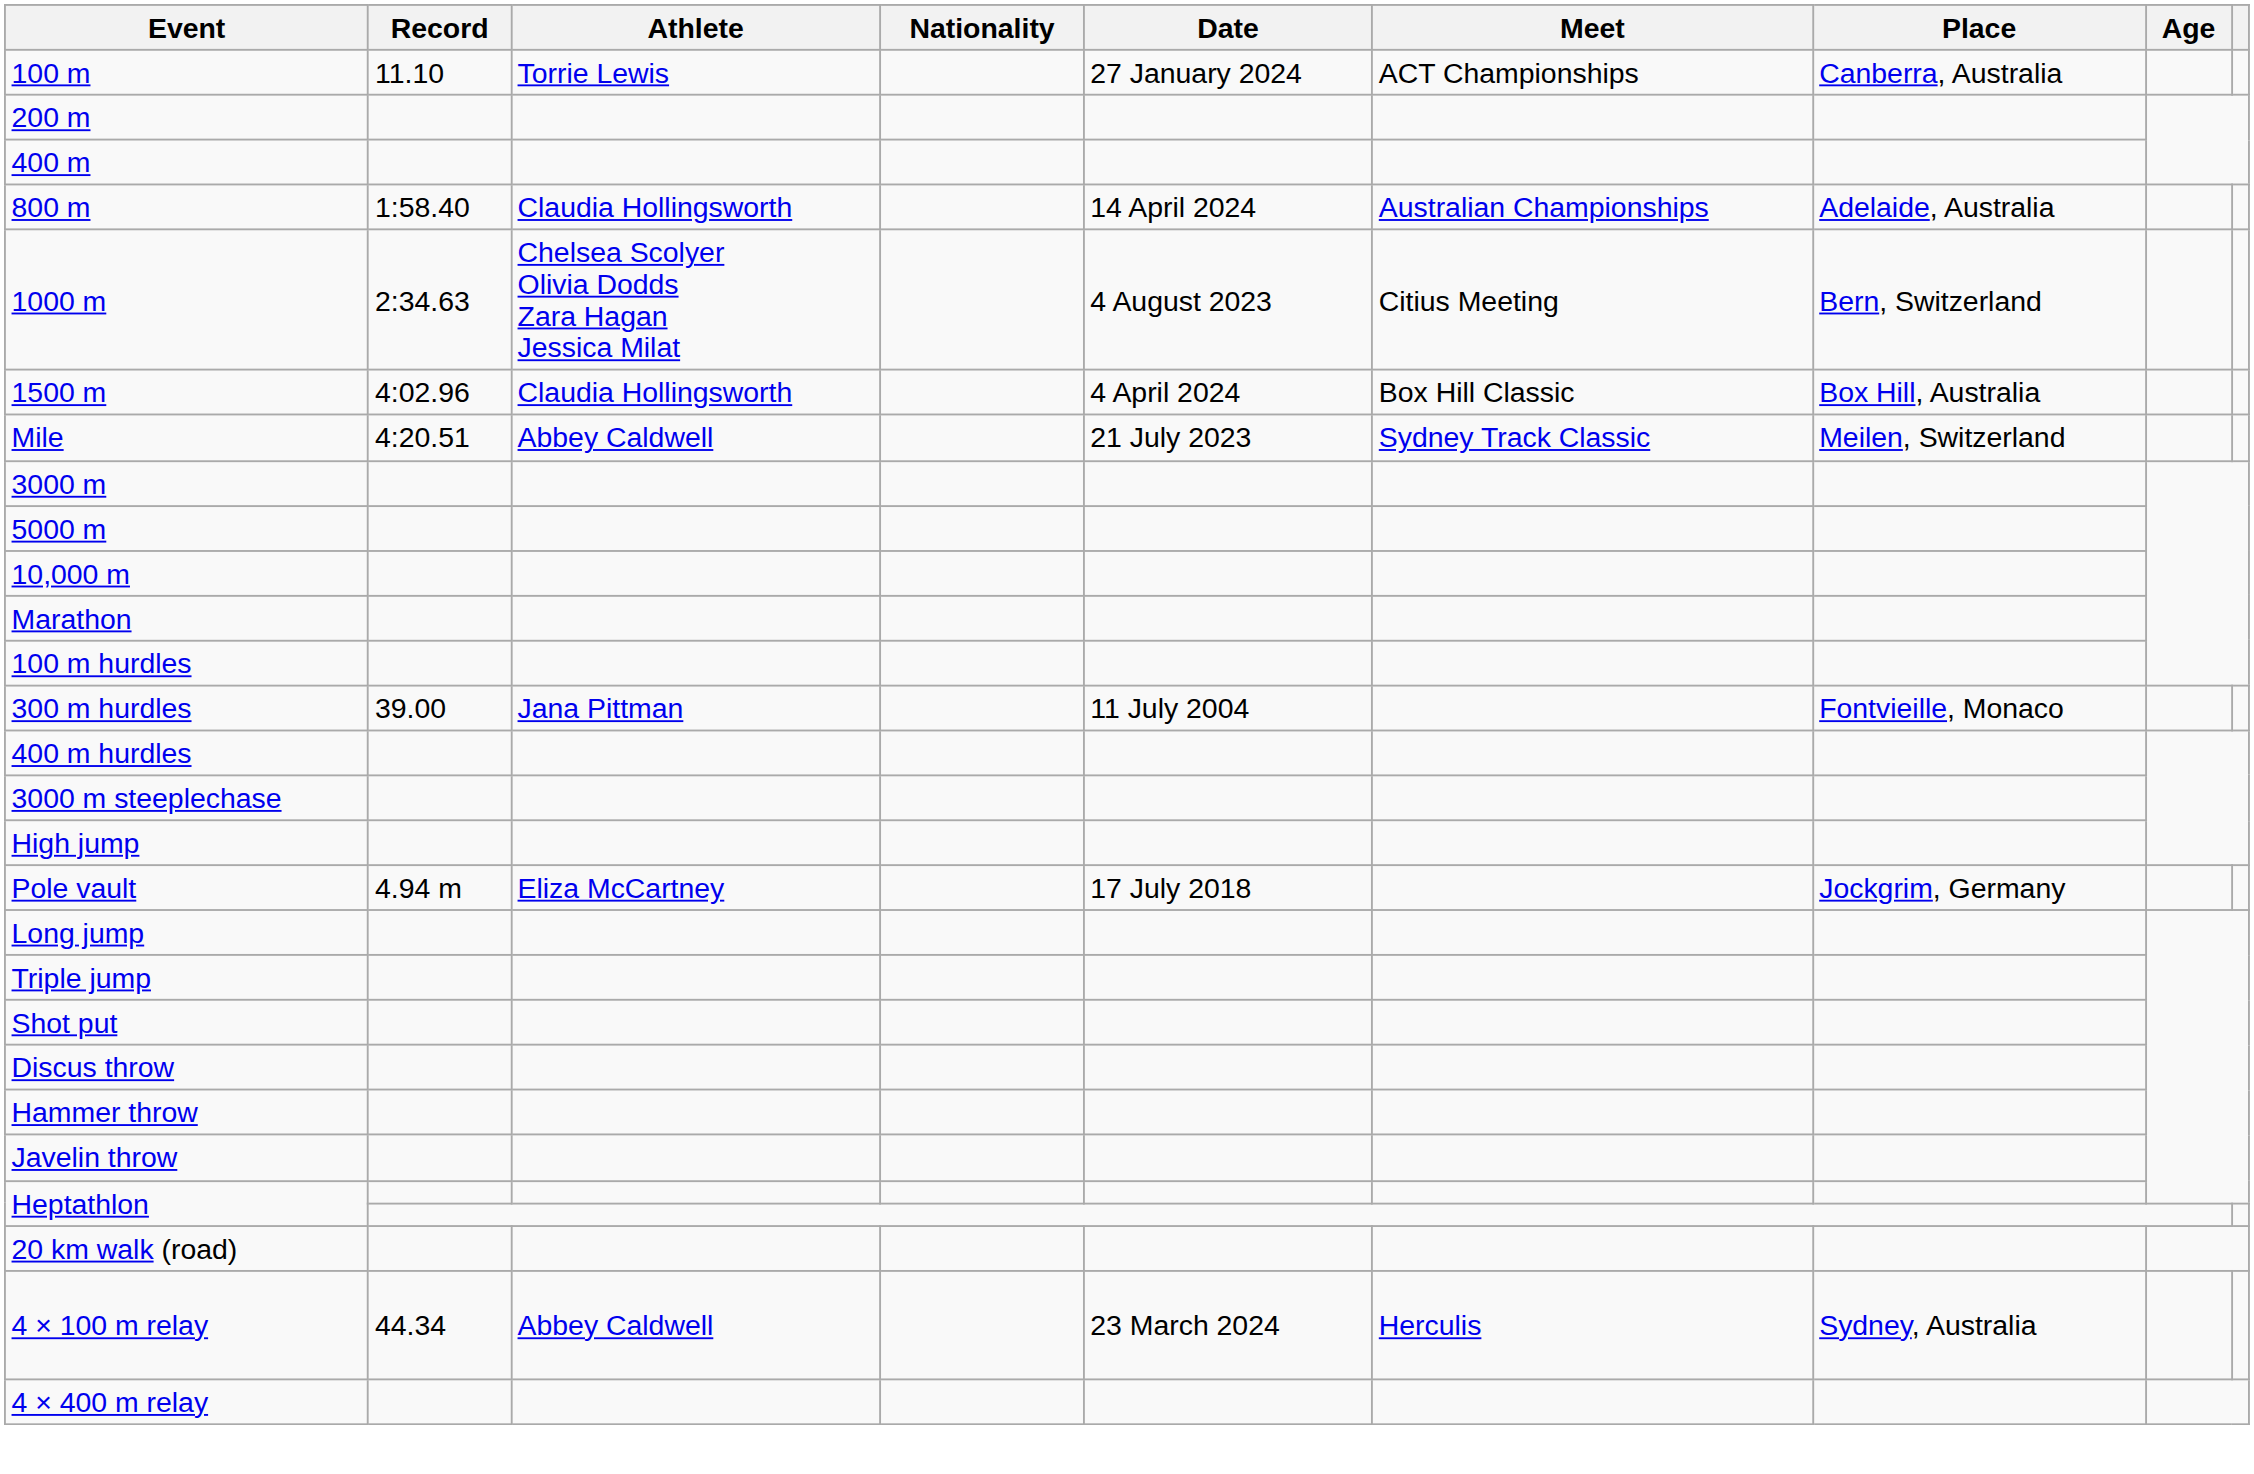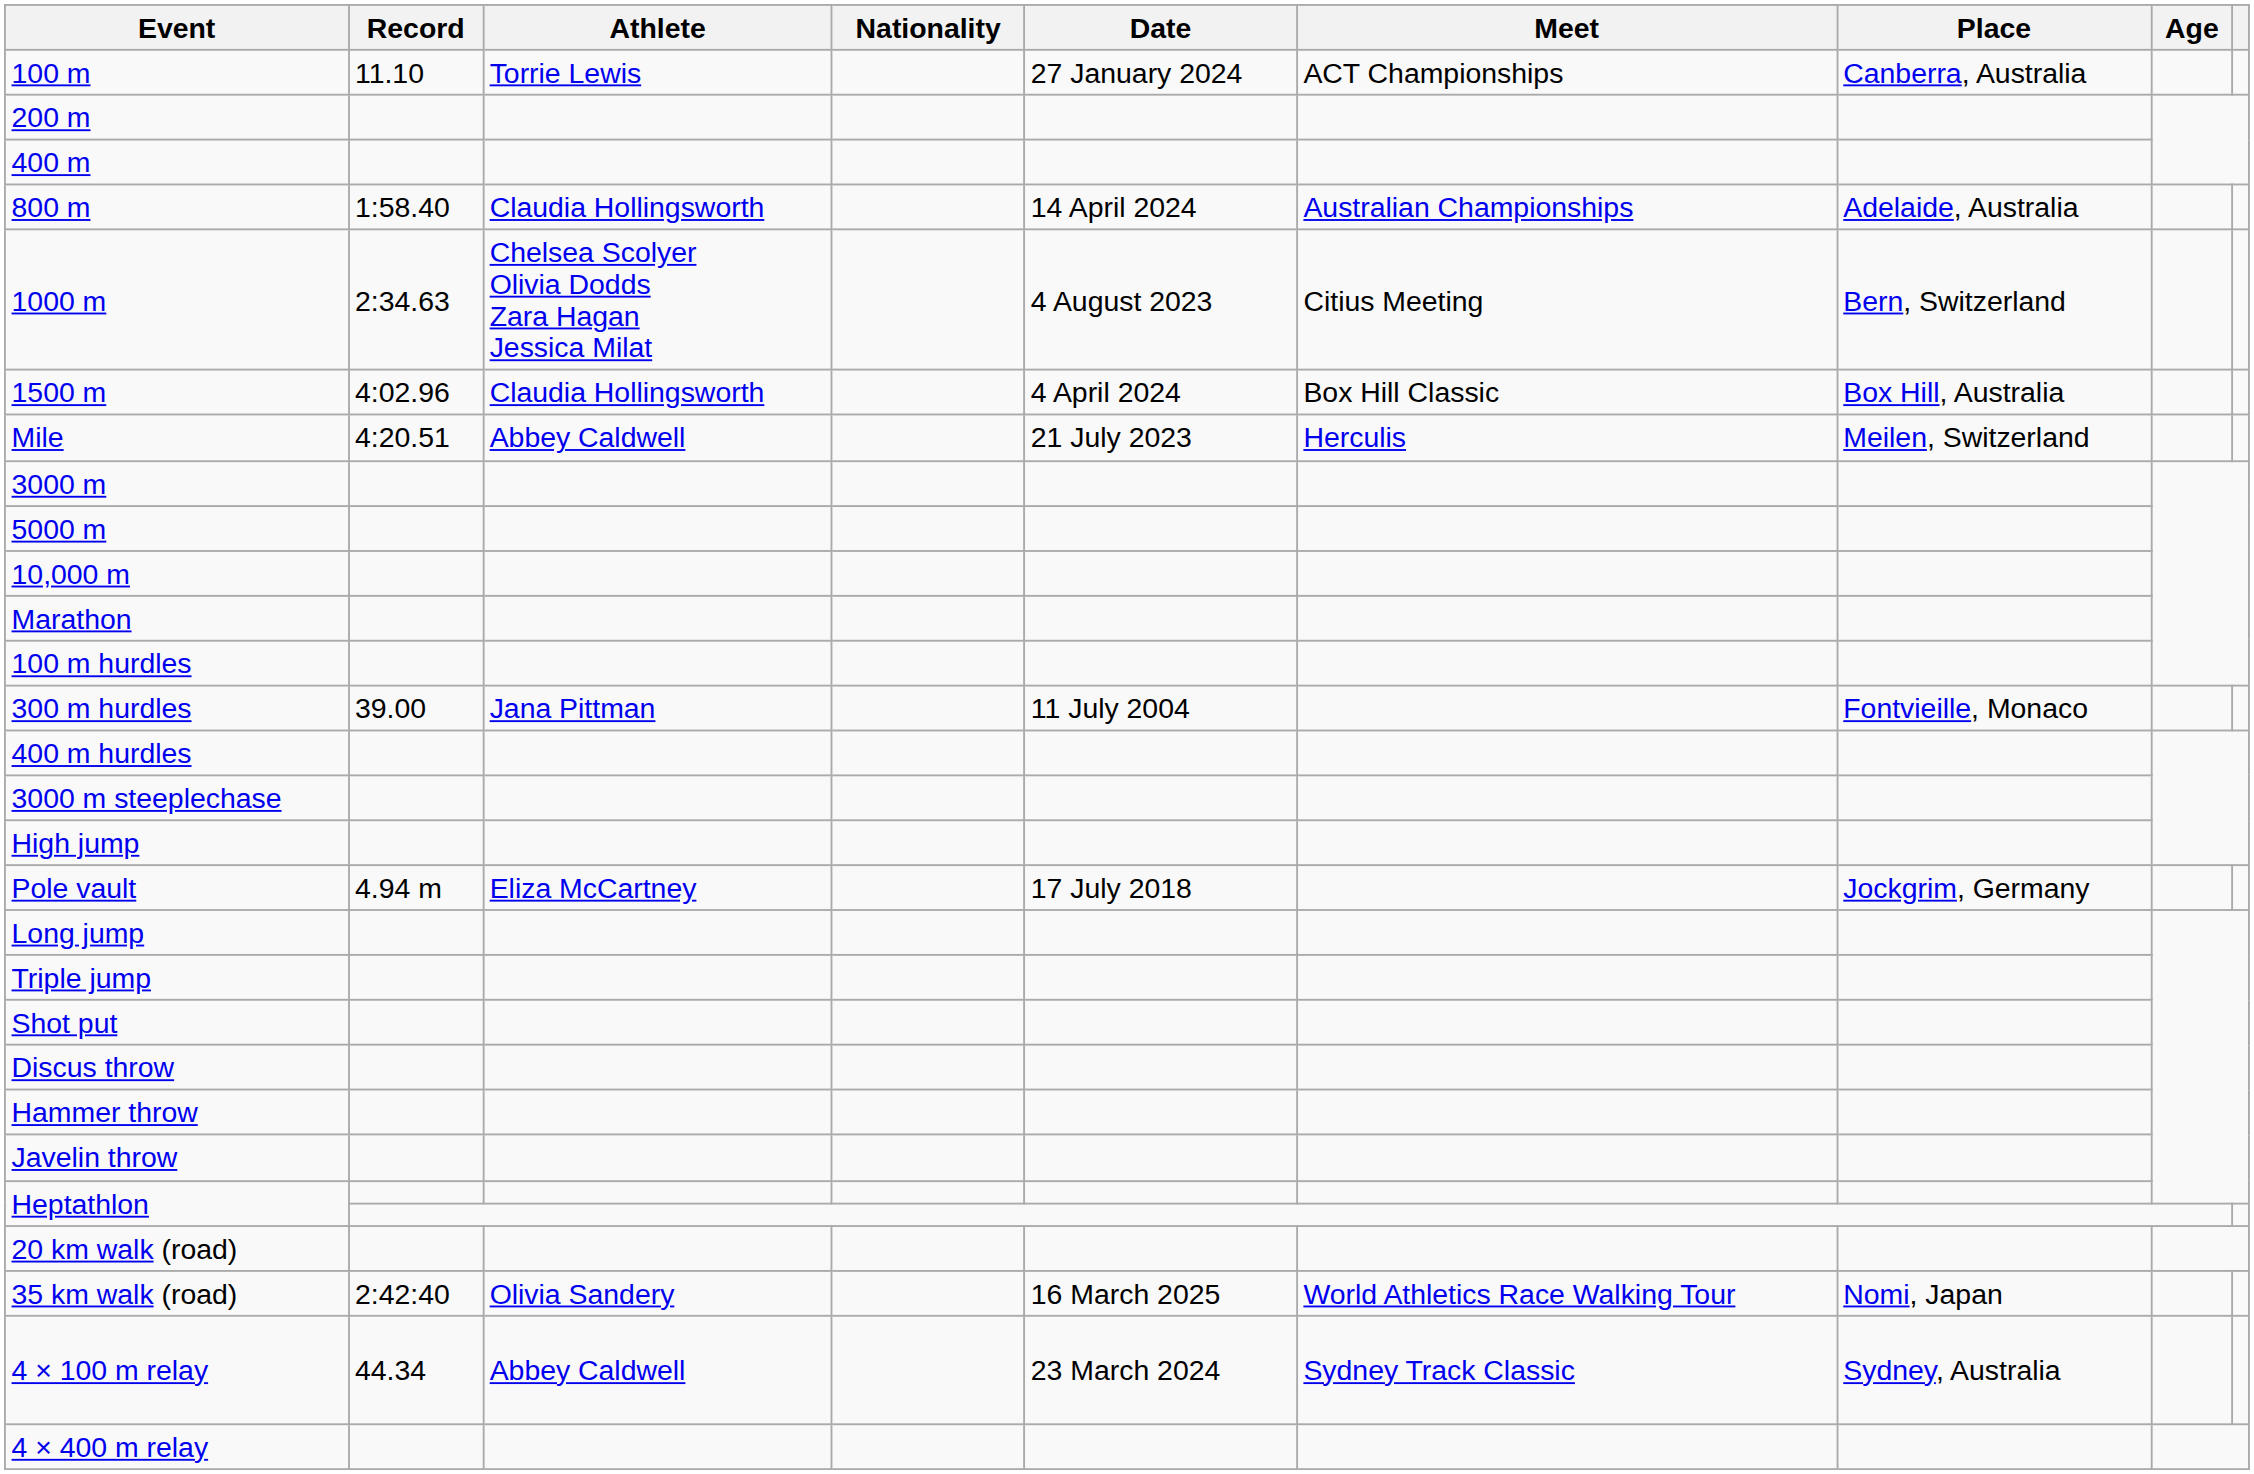 <table class="wikitable" style="font-size:95%; width: 95%;">
 <tr>
 <th>Event</th>
 <th>Record</th>
 <th>Athlete</th>
 <th>Nationality</th>
 <th>Date</th>
 <th>Meet</th>
 <th>Place</th>
 <th>Age</th>
 <th></th>
 </tr>
 <tr>
 <td><a href='#'>100 m</a></td>
 <td>11.10 </td>
 <td><a href='#'>Torrie Lewis</a></td>
 <td></td>
 <td>27 January 2024</td>
 <td>ACT Championships</td>
 <td><a href='#'>Canberra</a>, Australia</td>
 <td></td>
 <td></td>
 </tr>
 <tr>
 <td><a href='#'>200 m</a></td>
 <td></td>
 <td></td>
 <td></td>
 <td></td>
 <td></td>
 <td></td>
 </tr>
 <tr>
 <td><a href='#'>400 m</a></td>
 <td></td>
 <td></td>
 <td></td>
 <td></td>
 <td></td>
 <td></td>
 </tr>
 <tr>
 <td><a href='#'>800 m</a></td>
 <td>1:58.40</td>
 <td><a href='#'>Claudia Hollingsworth</a></td>
 <td></td>
 <td>14 April 2024</td>
 <td><a href='#'>Australian Championships</a></td>
 <td><a href='#'>Adelaide</a>, Australia</td>
 <td></td>
 <td></td>
 </tr>
 <tr>
 <td><a href='#'>1000 m</a></td>
 <td>2:34.63</td>
 <td><a href='#'>Chelsea Scolyer</a><br><a href='#'>Olivia Dodds</a><br><a href='#'>Zara Hagan</a><br><a href='#'>Jessica Milat</a></td>
 <td></td>
 <td>4 August 2023</td>
 <td>Citius Meeting</td>
 <td><a href='#'>Bern</a>, Switzerland</td>
 <td></td>
 <td></td>
 </tr>
 <tr>
 <td><a href='#'>1500 m</a></td>
 <td>4:02.96</td>
 <td><a href='#'>Claudia Hollingsworth</a></td>
 <td></td>
 <td>4 April 2024</td>
 <td>Box Hill Classic</td>
 <td><a href='#'>Box Hill</a>, Australia</td>
 <td></td>
 <td></td>
 </tr>
 <tr>
 <td><a href='#'>Mile</a></td>
 <td>4:20.51</td>
 <td><a href='#'>Abbey Caldwell</a></td>
 <td></td>
 <td>21 July 2023</td>
-<td><a href='#'>Sydney Track Classic</a></td>
+<td><a href='#'>Herculis</a></td>
 <td><a href='#'>Meilen</a>, Switzerland</td>
 <td></td>
 <td></td>
 </tr>
 <tr>
 <td><a href='#'>3000 m</a></td>
 <td></td>
 <td></td>
 <td></td>
 <td></td>
 <td></td>
 <td></td>
 </tr>
 <tr>
 <td><a href='#'>5000 m</a></td>
 <td></td>
 <td></td>
 <td></td>
 <td></td>
 <td></td>
 <td></td>
 </tr>
 <tr>
 <td><a href='#'>10,000 m</a></td>
 <td></td>
 <td></td>
 <td></td>
 <td></td>
 <td></td>
 <td></td>
 </tr>
 <tr>
 <td><a href='#'>Marathon</a></td>
 <td></td>
 <td></td>
 <td></td>
 <td></td>
 <td></td>
 <td></td>
 </tr>
 <tr>
 <td><a href='#'>100 m hurdles</a></td>
 <td></td>
 <td></td>
 <td></td>
 <td></td>
 <td></td>
 <td></td>
 </tr>
 <tr>
 <td><a href='#'>300 m hurdles</a></td>
 <td>39.00</td>
 <td><a href='#'>Jana Pittman</a></td>
 <td></td>
 <td>11 July 2004</td>
 <td></td>
 <td><a href='#'>Fontvieille</a>, Monaco</td>
 <td></td>
 <td></td>
 </tr>
 <tr>
 <td><a href='#'>400 m hurdles</a></td>
 <td></td>
 <td></td>
 <td></td>
 <td></td>
 <td></td>
 <td></td>
 </tr>
 <tr>
 <td><a href='#'>3000 m steeplechase</a></td>
 <td></td>
 <td></td>
 <td></td>
 <td></td>
 <td></td>
 <td></td>
 </tr>
 <tr>
 <td><a href='#'>High jump</a></td>
 <td></td>
 <td></td>
 <td></td>
 <td></td>
 <td></td>
 <td></td>
 </tr>
 <tr>
 <td><a href='#'>Pole vault</a></td>
 <td>4.94 m</td>
 <td><a href='#'>Eliza McCartney</a></td>
 <td></td>
 <td>17 July 2018</td>
 <td></td>
 <td><a href='#'>Jockgrim</a>, Germany</td>
 <td></td>
 <td></td>
 </tr>
 <tr>
 <td><a href='#'>Long jump</a></td>
 <td></td>
 <td></td>
 <td></td>
 <td></td>
 <td></td>
 <td></td>
 </tr>
 <tr>
 <td><a href='#'>Triple jump</a></td>
 <td></td>
 <td></td>
 <td></td>
 <td></td>
 <td></td>
 <td></td>
 </tr>
 <tr>
 <td><a href='#'>Shot put</a></td>
 <td></td>
 <td></td>
 <td></td>
 <td></td>
 <td></td>
 <td></td>
 </tr>
 <tr>
 <td><a href='#'>Discus throw</a></td>
 <td></td>
 <td></td>
 <td></td>
 <td></td>
 <td></td>
 <td></td>
 </tr>
 <tr>
 <td><a href='#'>Hammer throw</a></td>
 <td></td>
 <td></td>
 <td></td>
 <td></td>
 <td></td>
 <td></td>
 </tr>
 <tr>
 <td><a href='#'>Javelin throw</a></td>
 <td></td>
 <td></td>
 <td></td>
 <td></td>
 <td></td>
 <td></td>
 </tr>
 <tr>
 <td rowspan=2><a href='#'>Heptathlon</a></td>
 <td></td>
 <td></td>
 <td></td>
 <td></td>
 <td></td>
 <td></td>
 </tr>
 <tr>
 <td colspan=7></td>
 <td></td>
 </tr>
 <tr>
 <td><a href='#'>20 km walk</a> (road)</td>
 <td></td>
 <td></td>
 <td></td>
 <td></td>
 <td></td>
 <td></td>
 </tr>
 <tr>
+<td><a href='#'>35 km walk</a> (road)</td>
+<td>2:42:40</td>
+<td><a href='#'>Olivia Sandery</a></td>
+<td></td>
+<td>16 March 2025</td>
+<td><a href='#'>World Athletics Race Walking Tour</a></td>
+<td><a href='#'>Nomi</a>, Japan</td>
+<td></td>
+<td></td>
+</tr>
+<tr>
 <td><a href='#'>4 × 100 m relay</a></td>
 <td>44.34</td>
 <td><a href='#'>Abbey Caldwell</a></td>
 <td></td>
 <td>23 March 2024</td>
-<td><a href='#'>Herculis</a></td>
+<td><a href='#'>Sydney Track Classic</a></td>
 <td><a href='#'>Sydney</a>, Australia</td>
 <td><br><br><br></td>
 <td></td>
 </tr>
 <tr>
 <td><a href='#'>4 × 400 m relay</a></td>
 <td></td>
 <td></td>
 <td></td>
 <td></td>
 <td></td>
 <td></td>
 </tr>
 </table>
